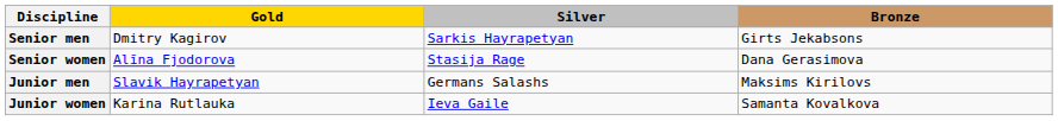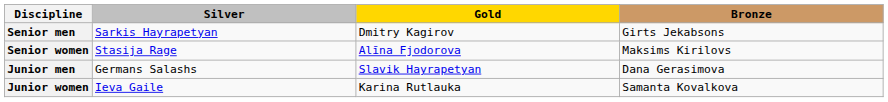 <table class="wikitable unsortable" style="text-align:left; width:80%">
 <tr>
 <th scope="col">Discipline</th>
+<td scope="col" style="text-align:center; width:30%; background:silver"><strong>Silver</strong></td>
 <td scope="col" style="text-align:center; width:30%; background:gold"><strong>Gold</strong></td>
-<td scope="col" style="text-align:center; width:30%; background:silver"><strong>Silver</strong></td>
 <td scope="col" style="text-align:center; width:30%; background:#c96"><strong>Bronze</strong></td>
 </tr>
 <tr>
 <th scope="row" style="text-align:left">Senior men</th>
+<td> <a href='#'>Sarkis Hayrapetyan</a></td>
 <td> Dmitry Kagirov</td>
-<td> <a href='#'>Sarkis Hayrapetyan</a></td>
 <td> Girts Jekabsons</td>
 </tr>
 <tr>
 <th scope="row" style="text-align:left">Senior women</th>
+<td> <a href='#'>Stasija Rage</a></td>
 <td> <a href='#'>Alīna Fjodorova</a></td>
-<td> <a href='#'>Stasija Rage</a></td>
+<td> Maksims Kirilovs</td>
+</tr>
+<tr>
+<th scope="row" style="text-align:left">Junior men</th>
+<td> Germans Salashs</td>
+<td> <a href='#'>Slavik Hayrapetyan</a></td>
 <td> Dana Gerasimova</td>
 </tr>
 <tr>
-<th scope="row" style="text-align:left">Junior men</th>
-<td> <a href='#'>Slavik Hayrapetyan</a></td>
-<td> Germans Salashs</td>
-<td> Maksims Kirilovs</td>
-</tr>
-<tr>
 <th scope="row" style="text-align:left">Junior women</th>
+<td> <a href='#'>Ieva Gaile</a></td>
 <td> Karina Rutlauka</td>
-<td> <a href='#'>Ieva Gaile</a></td>
 <td> Samanta Kovalkova</td>
 </tr>
 </table>
